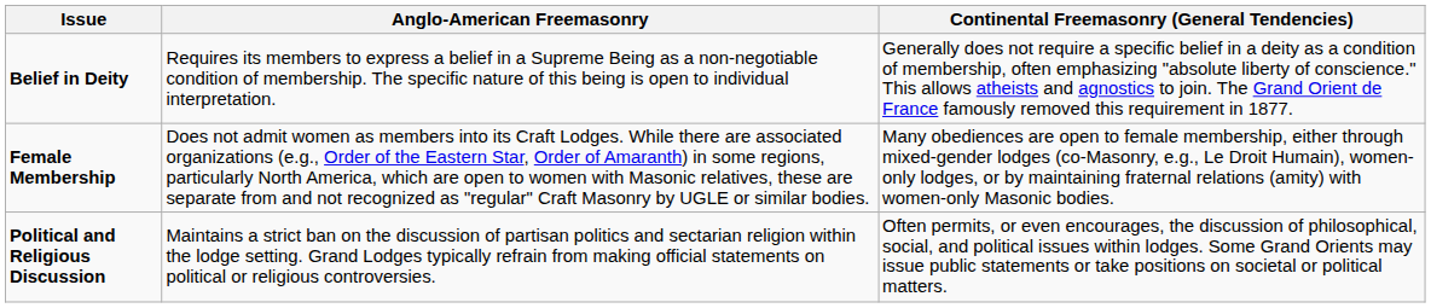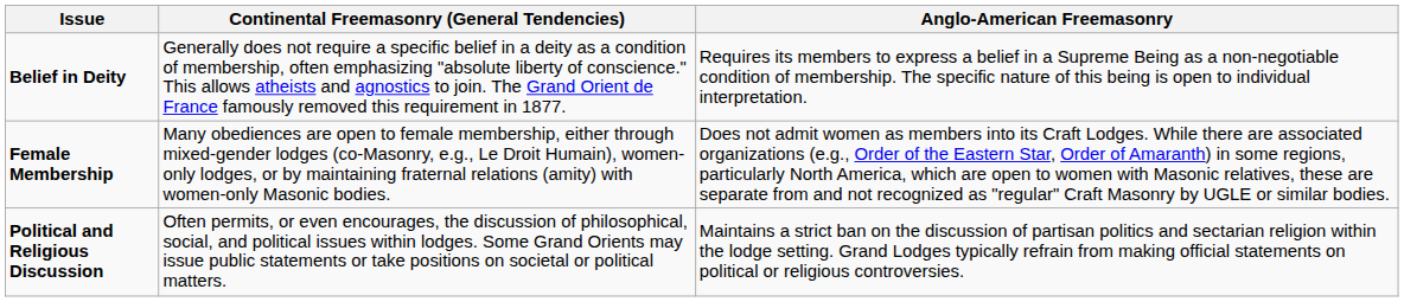 <table class="wikitable" style="width:100%;">
 <tr>
 <th>Issue</th>
+<th>Continental Freemasonry (General Tendencies)</th>
 <th>Anglo-American Freemasonry</th>
-<th>Continental Freemasonry (General Tendencies)</th>
 </tr>
 <tr>
 <td><strong>Belief in Deity</strong></td>
+<td>Generally does not require a specific belief in a deity as a condition of membership, often emphasizing "absolute liberty of conscience." This allows <a href='#'>atheists</a> and <a href='#'>agnostics</a> to join. The <a href='#'>Grand Orient de France</a> famously removed this requirement in 1877.</td>
 <td>Requires its members to express a belief in a Supreme Being as a non-negotiable condition of membership. The specific nature of this being is open to individual interpretation.</td>
-<td>Generally does not require a specific belief in a deity as a condition of membership, often emphasizing "absolute liberty of conscience." This allows <a href='#'>atheists</a> and <a href='#'>agnostics</a> to join. The <a href='#'>Grand Orient de France</a> famously removed this requirement in 1877.</td>
 </tr>
 <tr>
 <td><strong>Female Membership</strong></td>
+<td>Many obediences are open to female membership, either through mixed-gender lodges (co-Masonry, e.g., Le Droit Humain), women-only lodges, or by maintaining fraternal relations (amity) with women-only Masonic bodies.</td>
 <td>Does not admit women as members into its Craft Lodges. While there are associated organizations (e.g., <a href='#'>Order of the Eastern Star</a>, <a href='#'>Order of Amaranth</a>) in some regions, particularly North America, which are open to women with Masonic relatives, these are separate from and not recognized as "regular" Craft Masonry by UGLE or similar bodies.</td>
-<td>Many obediences are open to female membership, either through mixed-gender lodges (co-Masonry, e.g., Le Droit Humain), women-only lodges, or by maintaining fraternal relations (amity) with women-only Masonic bodies.</td>
 </tr>
 <tr>
 <td><strong>Political and Religious Discussion</strong></td>
+<td>Often permits, or even encourages, the discussion of philosophical, social, and political issues within lodges. Some Grand Orients may issue public statements or take positions on societal or political matters.</td>
 <td>Maintains a strict ban on the discussion of partisan politics and sectarian religion within the lodge setting. Grand Lodges typically refrain from making official statements on political or religious controversies.</td>
-<td>Often permits, or even encourages, the discussion of philosophical, social, and political issues within lodges. Some Grand Orients may issue public statements or take positions on societal or political matters.</td>
 </tr>
 </table>
